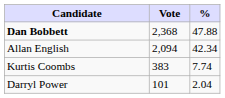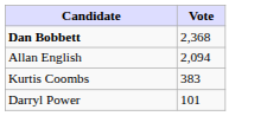 <table class="wikitable">
 <tr>
 <th style="background:#ddf; width:200px;">Candidate</th>
 <th style="background:#ddf; width:50px;">Vote</th>
-<th style="background:#ddf; width:30px;">%</th>
 </tr>
 <tr>
 <td><strong>Dan Bobbett</strong></td>
 <td>2,368</td>
-<td>47.88</td>
 </tr>
 <tr>
 <td>Allan English</td>
 <td>2,094</td>
-<td>42.34</td>
 </tr>
 <tr>
 <td>Kurtis Coombs</td>
 <td>383</td>
-<td>7.74</td>
 </tr>
 <tr>
 <td>Darryl Power</td>
 <td>101</td>
-<td>2.04</td>
 </tr>
 </table>
